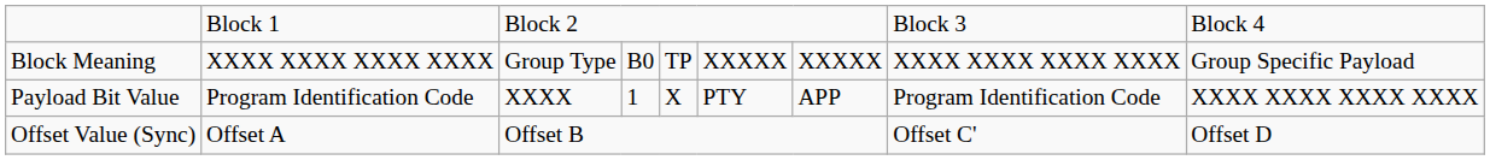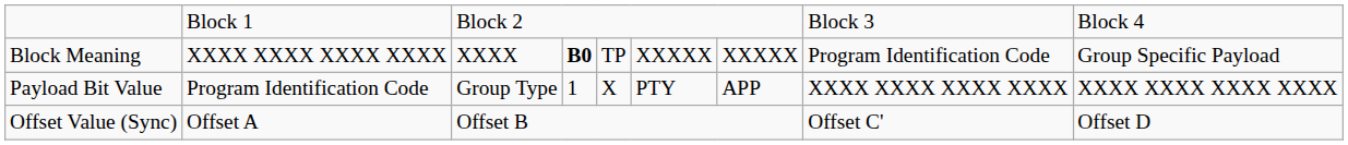 <table class="wikitable">
 <tr>
 <td></td>
 <td>Block 1</td>
 <td colspan="5">Block 2</td>
 <td>Block 3</td>
 <td>Block 4</td>
 </tr>
 <tr>
 <td>Block Meaning</td>
 <td>XXXX XXXX XXXX XXXX</td>
-<td>Group Type</td>
-<td>B0</td>
+<td>XXXX</td>
+<td><strong>B0</strong></td>
 <td>TP</td>
 <td>XXXXX</td>
 <td>XXXXX</td>
-<td>XXXX XXXX XXXX XXXX</td>
+<td>Program Identification Code</td>
 <td>Group Specific Payload</td>
 </tr>
 <tr>
 <td>Payload Bit Value</td>
 <td>Program Identification Code</td>
-<td>XXXX</td>
+<td>Group Type</td>
 <td>1</td>
 <td>X</td>
 <td>PTY</td>
 <td>APP</td>
-<td>Program Identification Code</td>
+<td>XXXX XXXX XXXX XXXX</td>
 <td>XXXX XXXX XXXX XXXX</td>
 </tr>
 <tr>
 <td>Offset Value (Sync)</td>
 <td>Offset A</td>
 <td colspan="5">Offset B</td>
 <td>Offset C'</td>
 <td>Offset D</td>
 </tr>
 </table>
